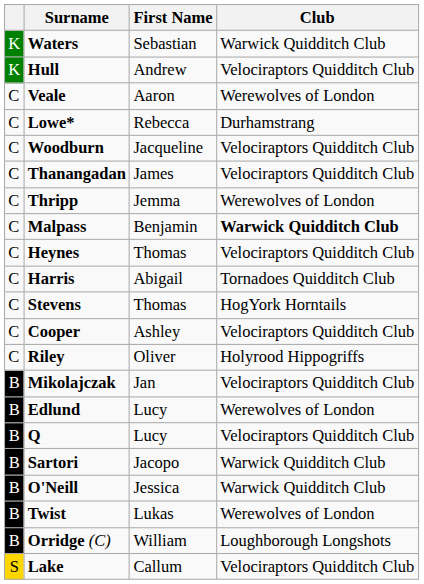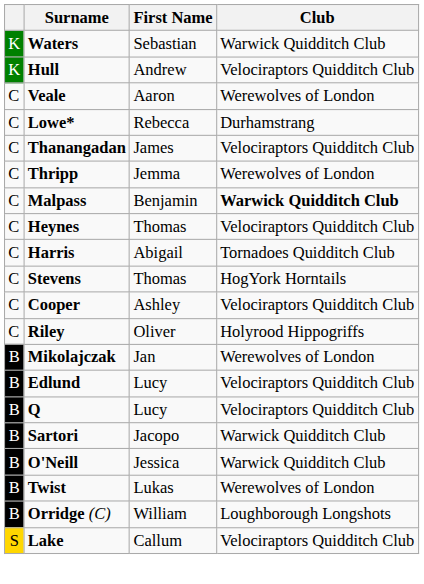 <table class="wikitable sortable mw-collapsible mw-collapsed">
 <tr>
 <th></th>
 <th>Surname</th>
 <th>First Name</th>
 <th>Club</th>
 </tr>
 <tr>
 <td style="text-align:center; background:Green; color:white ">K</td>
 <td><strong>Waters</strong></td>
 <td>Sebastian</td>
 <td>Warwick Quidditch Club</td>
 </tr>
 <tr>
 <td style="text-align:center; background:Green; color:white ">K</td>
 <td><strong>Hull</strong></td>
 <td>Andrew</td>
 <td>Velociraptors Quidditch Club</td>
 </tr>
 <tr>
 <td>C</td>
 <td><strong>Veale</strong></td>
 <td>Aaron</td>
 <td>Werewolves of London</td>
 </tr>
 <tr>
 <td>C</td>
 <td><strong>Lowe*</strong></td>
 <td>Rebecca</td>
 <td>Durhamstrang</td>
-</tr>
-<tr>
-<td>C</td>
-<td><strong>Woodburn</strong></td>
-<td>Jacqueline</td>
-<td>Velociraptors Quidditch Club</td>
 </tr>
 <tr>
 <td>C</td>
 <td><strong>Thanangadan</strong></td>
 <td>James</td>
 <td>Velociraptors Quidditch Club</td>
 </tr>
 <tr>
 <td>C</td>
 <td><strong>Thripp</strong></td>
 <td>Jemma</td>
 <td>Werewolves of London</td>
 </tr>
 <tr>
 <td>C</td>
 <td><strong>Malpass</strong></td>
 <td>Benjamin</td>
 <td><strong>Warwick Quidditch Club</strong></td>
 </tr>
 <tr>
 <td>C</td>
 <td><strong>Heynes</strong></td>
 <td>Thomas</td>
 <td>Velociraptors Quidditch Club</td>
 </tr>
 <tr>
 <td>C</td>
 <td><strong>Harris</strong></td>
 <td>Abigail</td>
 <td>Tornadoes Quidditch Club</td>
 </tr>
 <tr>
 <td>C</td>
 <td><strong>Stevens</strong></td>
 <td>Thomas</td>
 <td>HogYork Horntails</td>
 </tr>
 <tr>
 <td>C</td>
 <td><strong>Cooper</strong></td>
 <td>Ashley</td>
 <td>Velociraptors Quidditch Club</td>
 </tr>
 <tr>
 <td>C</td>
 <td><strong>Riley</strong></td>
 <td>Oliver</td>
 <td>Holyrood Hippogriffs</td>
 </tr>
 <tr>
 <td style="text-align:center; background:Black; color:white ">B</td>
 <td><strong>Mikolajczak</strong></td>
 <td>Jan</td>
-<td>Velociraptors Quidditch Club</td>
+<td>Werewolves of London</td>
 </tr>
 <tr>
 <td style="text-align:center; background:Black; color:white ">B</td>
 <td><strong>Edlund</strong></td>
 <td>Lucy</td>
-<td>Werewolves of London</td>
+<td>Velociraptors Quidditch Club</td>
 </tr>
 <tr>
 <td style="text-align:center; background:Black; color:white ">B</td>
 <td><strong>Q</strong></td>
 <td>Lucy</td>
 <td>Velociraptors Quidditch Club</td>
 </tr>
 <tr>
 <td style="text-align:center; background:Black; color:white ">B</td>
 <td><strong>Sartori</strong></td>
 <td>Jacopo</td>
 <td>Warwick Quidditch Club</td>
 </tr>
 <tr>
 <td style="text-align:center; background:Black; color:white ">B</td>
 <td><strong>O'Neill</strong></td>
 <td>Jessica</td>
 <td>Warwick Quidditch Club</td>
 </tr>
 <tr>
 <td style="text-align:center; background:Black; color:white ">B</td>
 <td><strong>Twist</strong></td>
 <td>Lukas</td>
 <td>Werewolves of London</td>
 </tr>
 <tr>
 <td style="text-align:center; background:Black; color:white ">B</td>
 <td><strong>Orridge</strong> <em>(C)</em></td>
 <td>William</td>
 <td>Loughborough Longshots</td>
 </tr>
 <tr>
 <td style="text-align:center; background:Gold ">S</td>
 <td><strong>Lake</strong></td>
 <td>Callum</td>
 <td>Velociraptors Quidditch Club</td>
 </tr>
 </table>
